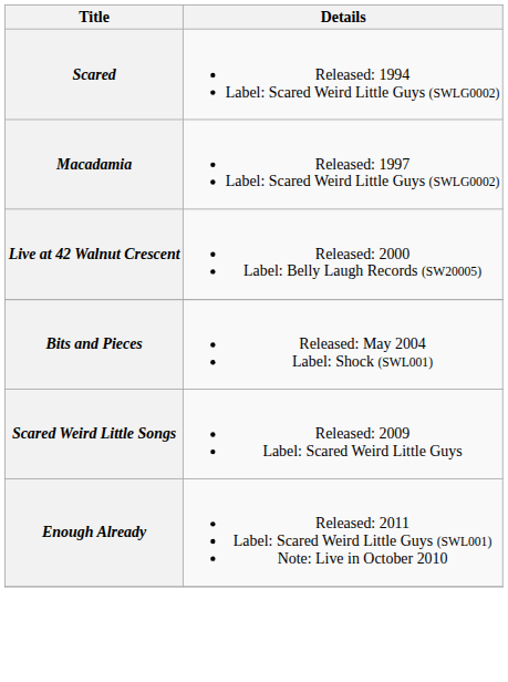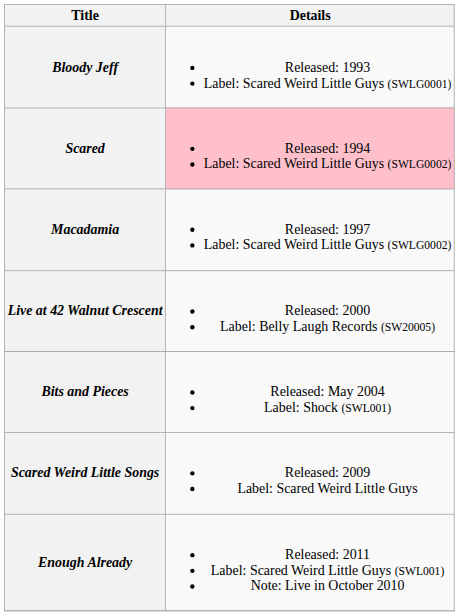 <table class="wikitable plainrowheaders" style="text-align:center;">
 <tr>
 <th>Title</th>
 <th>Details</th>
 </tr>
 <tr>
+<th scope="row"><em>Bloody Jeff</em></th>
+<td><br><ul><li>Released: 1993</li><li>Label: Scared Weird Little Guys <small>(SWLG0001)</small></li></ul></td>
+</tr>
+<tr>
 <th scope="row"><em>Scared</em></th>
-<td><br><ul><li>Released: 1994</li><li>Label: Scared Weird Little Guys <small>(SWLG0002)</small></li></ul></td>
+<td style="background: pink;"><br><ul><li>Released: 1994</li><li>Label: Scared Weird Little Guys <small>(SWLG0002)</small></li></ul></td>
 </tr>
 <tr>
 <th scope="row"><em>Macadamia</em></th>
 <td><br><ul><li>Released: 1997</li><li>Label: Scared Weird Little Guys <small>(SWLG0002)</small></li></ul></td>
 </tr>
 <tr>
 <th scope="row"><em>Live at 42 Walnut Crescent</em></th>
 <td><br><ul><li>Released: 2000</li><li>Label: Belly Laugh Records <small>(SW20005)</small></li></ul></td>
 </tr>
 <tr>
 </tr>
 <tr>
 <th scope="row"><em>Bits and Pieces</em></th>
 <td><br><ul><li>Released: May 2004</li><li>Label: Shock <small>(SWL001)</small></li></ul></td>
 </tr>
 <tr>
 <th scope="row"><em>Scared Weird Little Songs</em></th>
 <td><br><ul><li>Released: 2009</li><li>Label: Scared Weird Little Guys</li></ul></td>
 </tr>
 <tr>
 <th scope="row"><em>Enough Already</em></th>
 <td><br><ul><li>Released: 2011</li><li>Label: Scared Weird Little Guys <small>(SWL001)</small></li><li>Note: Live in October 2010</li></ul></td>
 </tr>
 <tr>
 </tr>
 </table>
